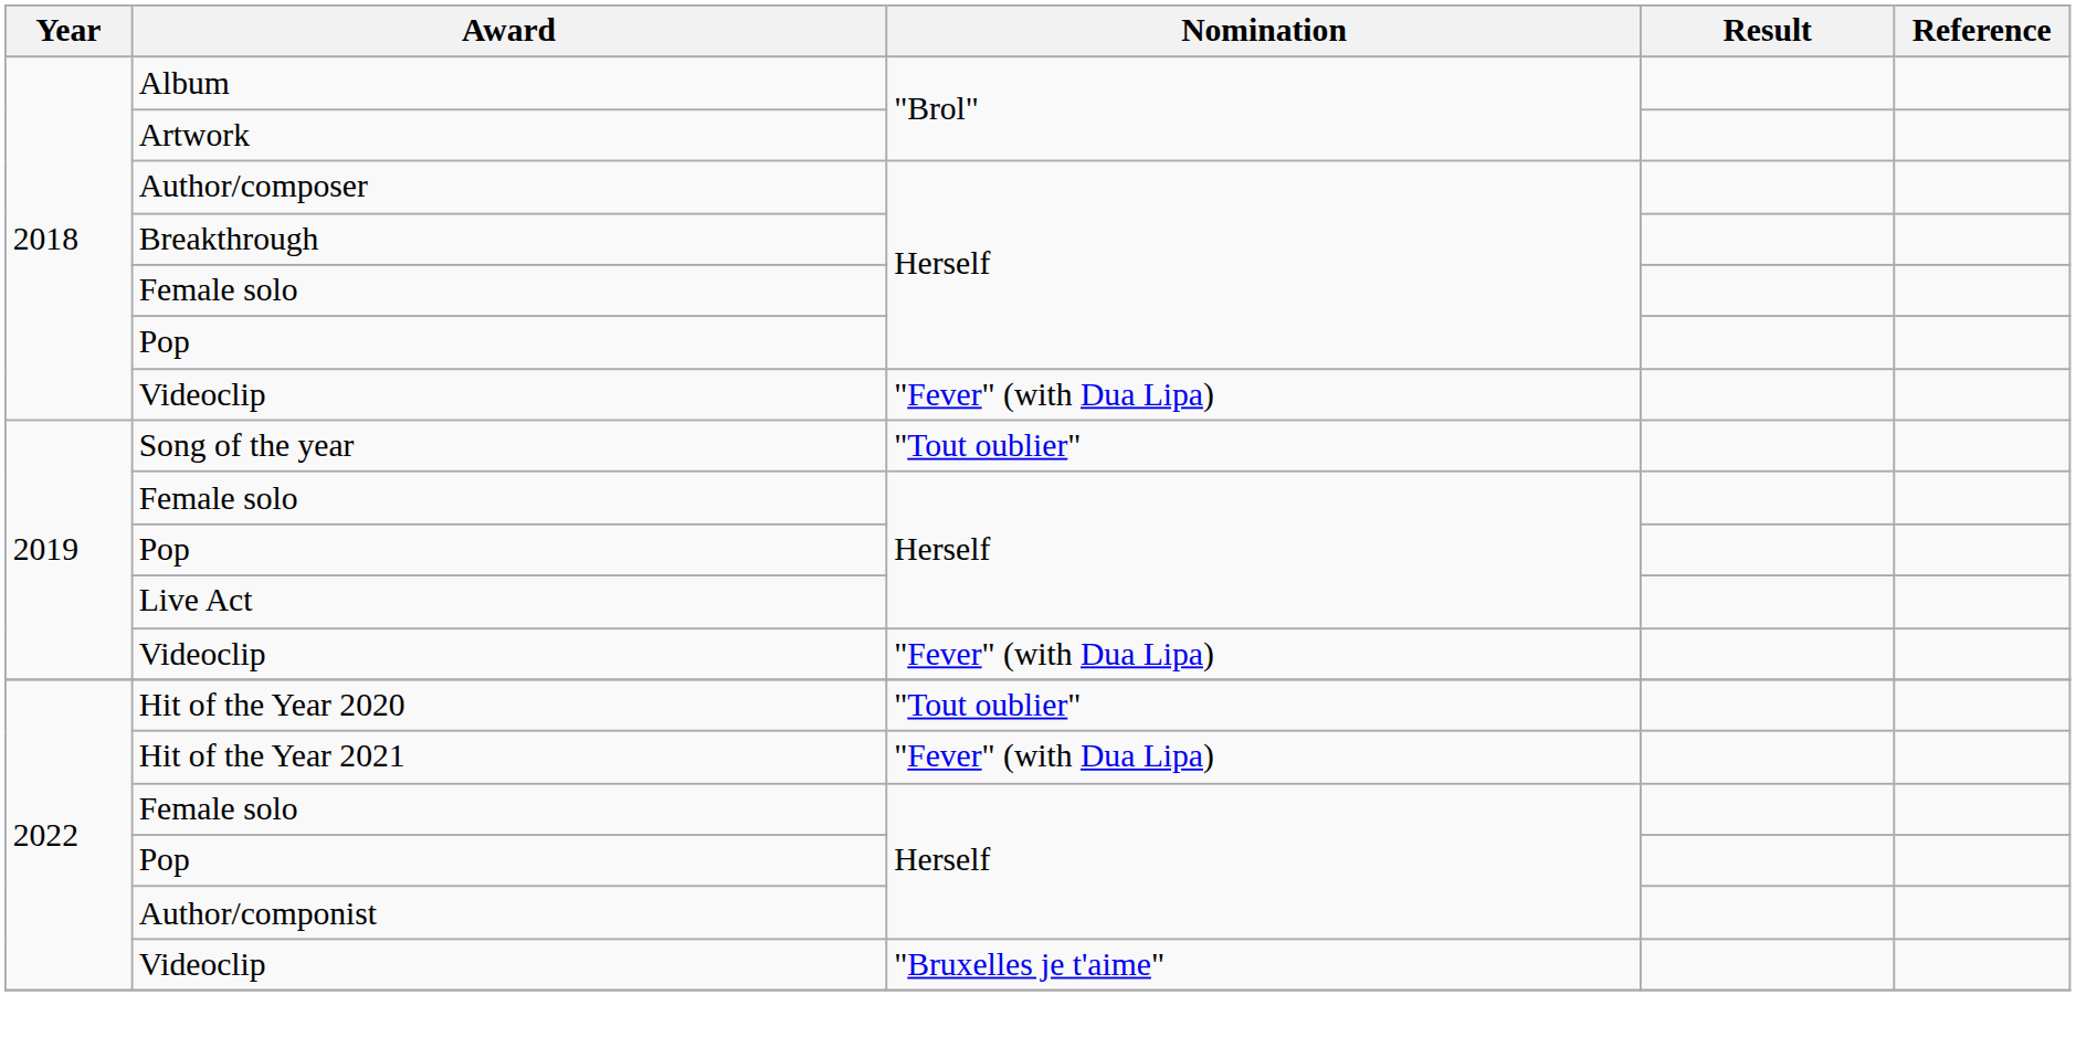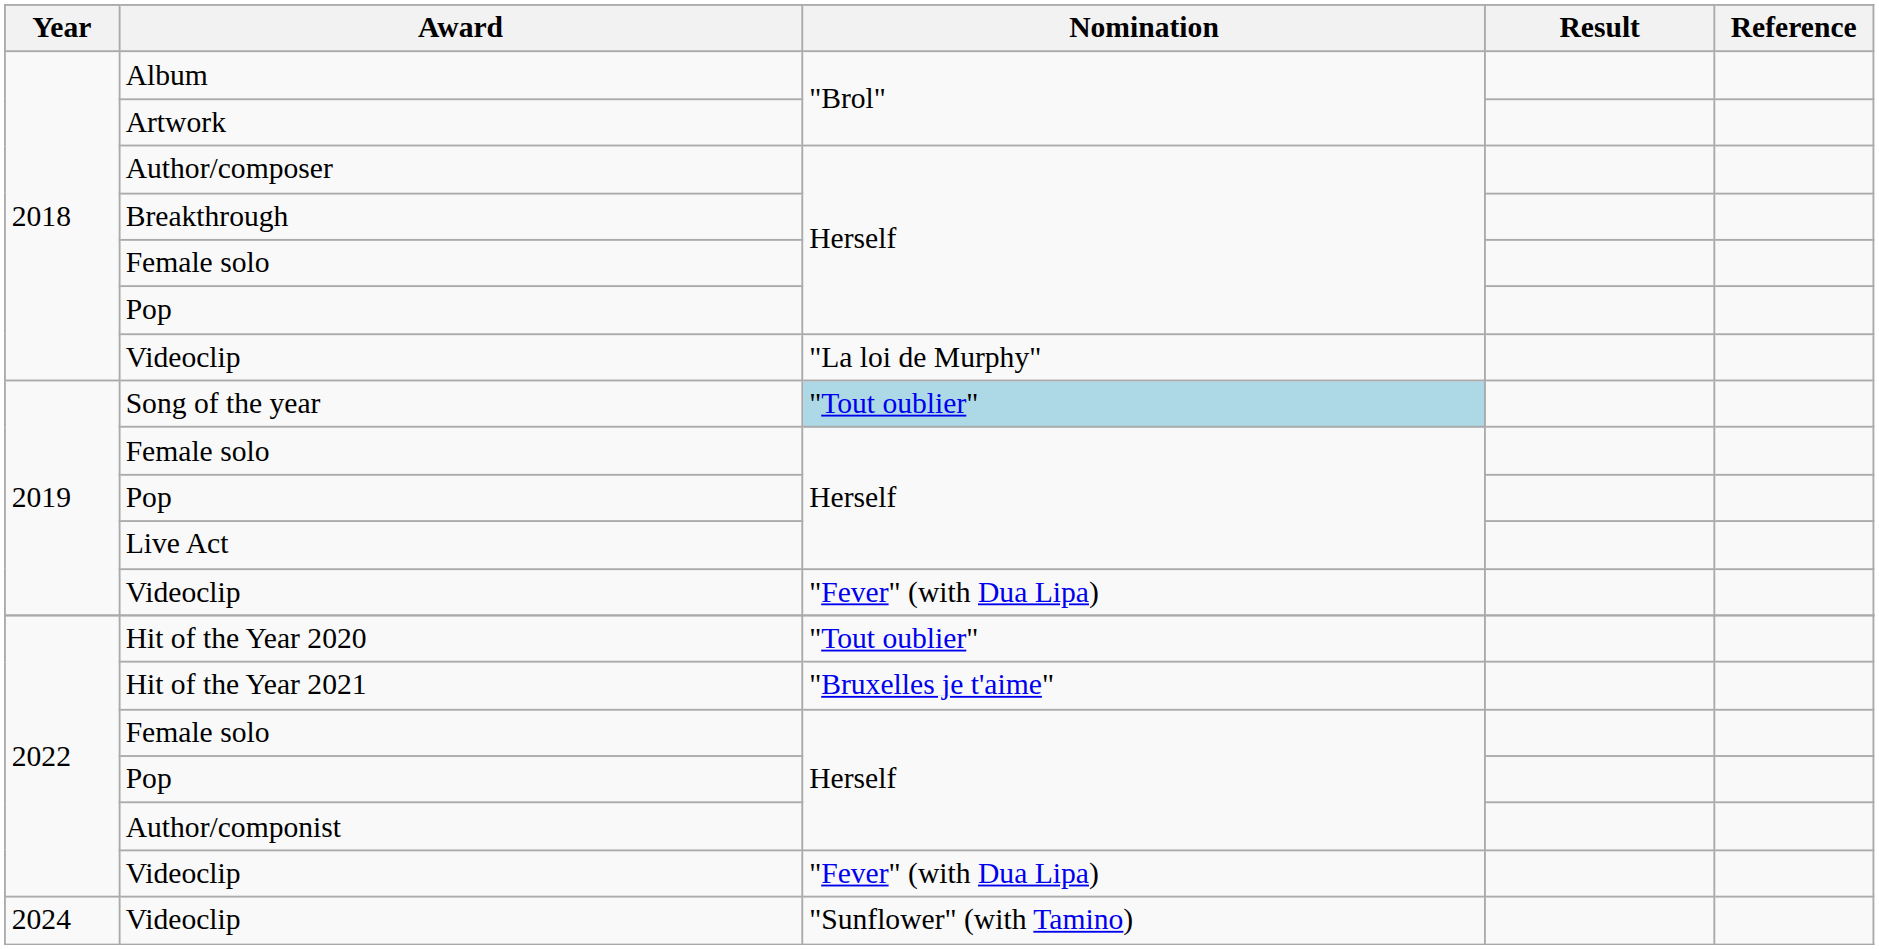 <table class="wikitable" style="width:80%;">
 <tr>
 <th width=5%>Year</th>
 <th style="width:30%;">Award</th>
 <th style="width:30%;">Nomination</th>
 <th style="width:10%;">Result</th>
 <th style="width:5%;">Reference</th>
 </tr>
 <tr>
 <td rowspan="7">2018</td>
 <td>Album</td>
 <td rowspan="2">"Brol"</td>
 <td></td>
 <td></td>
 </tr>
 <tr>
 <td>Artwork</td>
 <td></td>
 <td></td>
 </tr>
 <tr>
 <td>Author/composer</td>
 <td rowspan="4">Herself</td>
 <td></td>
 <td></td>
 </tr>
 <tr>
 <td>Breakthrough</td>
 <td></td>
 <td></td>
 </tr>
 <tr>
 <td>Female solo</td>
 <td></td>
 <td></td>
 </tr>
 <tr>
 <td>Pop</td>
 <td></td>
 <td></td>
 </tr>
 <tr>
 <td>Videoclip</td>
-<td rowspan="1">"<a href='#'>Fever</a>" (with <a href='#'>Dua Lipa</a>)</td>
+<td>"La loi de Murphy"</td>
 <td></td>
 <td></td>
 </tr>
 <tr>
 <td rowspan="5">2019</td>
 <td>Song of the year</td>
-<td rowspan="1">"<a href='#'>Tout oublier</a>"</td>
+<td rowspan="1" style="background: lightblue;">"<a href='#'>Tout oublier</a>"</td>
 <td></td>
 <td></td>
 </tr>
 <tr>
 <td>Female solo</td>
 <td rowspan="3">Herself</td>
 <td></td>
 <td></td>
 </tr>
 <tr>
 <td>Pop</td>
 <td></td>
 <td></td>
 </tr>
 <tr>
 <td>Live Act</td>
 <td></td>
 <td></td>
 </tr>
 <tr>
 <td>Videoclip</td>
 <td rowspan="1">"<a href='#'>Fever</a>" (with <a href='#'>Dua Lipa</a>)</td>
 <td></td>
 <td></td>
 </tr>
 <tr>
 </tr>
 <tr>
 <td rowspan="6">2022</td>
 <td>Hit of the Year 2020</td>
 <td rowspan="1">"<a href='#'>Tout oublier</a>"</td>
 <td></td>
 <td></td>
 </tr>
 <tr>
 <td>Hit of the Year 2021</td>
-<td rowspan="1">"<a href='#'>Fever</a>" (with <a href='#'>Dua Lipa</a>)</td>
+<td rowspan="1">"<a href='#'>Bruxelles je t'aime</a>"</td>
 <td></td>
 <td></td>
 </tr>
 <tr>
 <td>Female solo</td>
 <td rowspan="3">Herself</td>
 <td></td>
 <td></td>
 </tr>
 <tr>
 <td>Pop</td>
 <td></td>
 <td></td>
 </tr>
 <tr>
 <td>Author/componist</td>
 <td></td>
 <td></td>
 </tr>
 <tr>
 <td>Videoclip</td>
-<td rowspan="1">"<a href='#'>Bruxelles je t'aime</a>"</td>
+<td rowspan="1">"<a href='#'>Fever</a>" (with <a href='#'>Dua Lipa</a>)</td>
+<td></td>
+<td></td>
+</tr>
+<tr>
+<td rowspan="1">2024</td>
+<td>Videoclip</td>
+<td rowspan="1">"Sunflower" (with <a href='#'>Tamino</a>)</td>
 <td></td>
 <td></td>
 </tr>
 <tr>
 </tr>
 </table>
